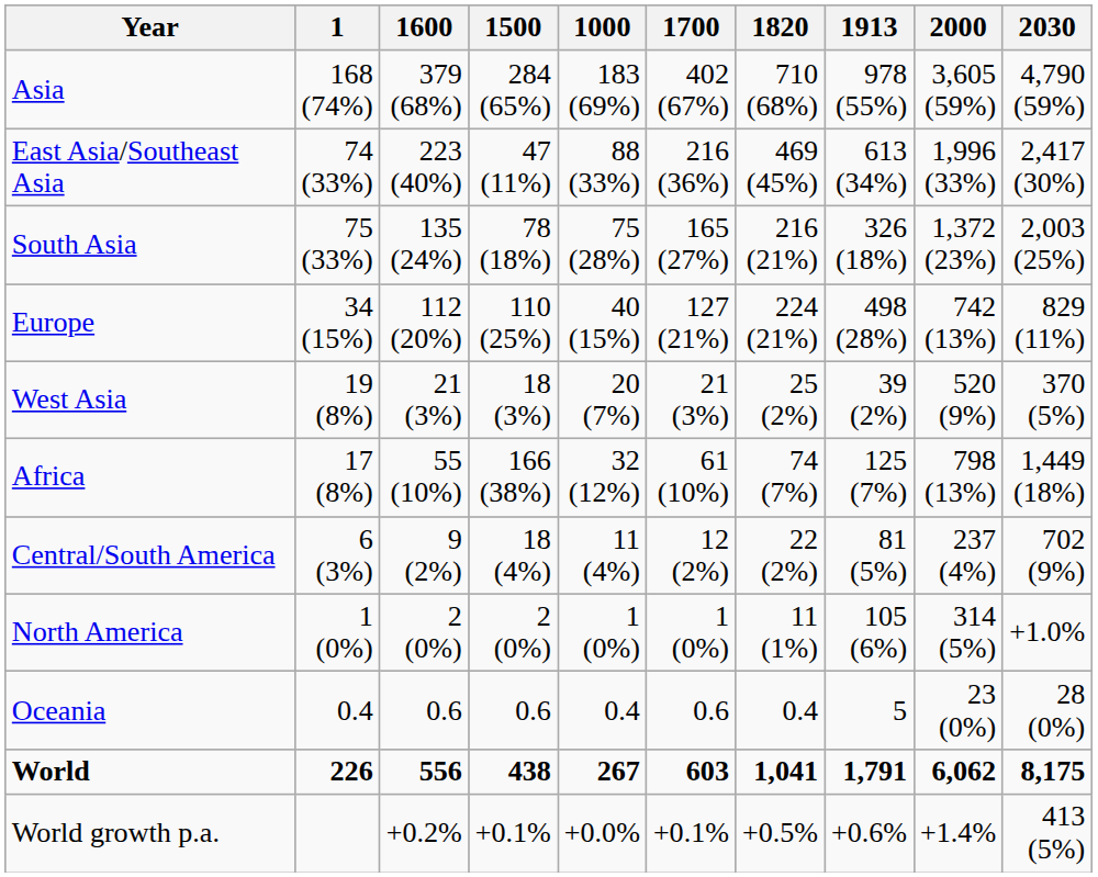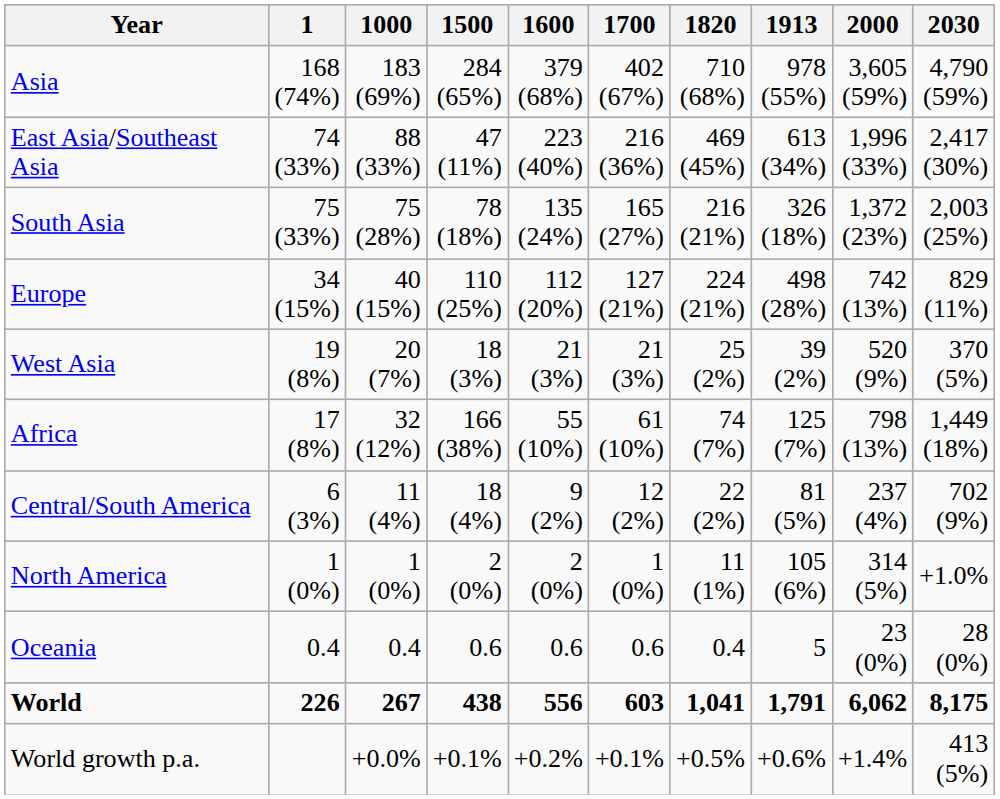 <table class="wikitable sortable" style="text-align: right;">
 <tr>
 <th>Year</th>
 <th>1</th>
+<th>1000</th>
+<th>1500</th>
 <th>1600</th>
-<th>1500</th>
-<th>1000</th>
 <th>1700</th>
 <th>1820</th>
 <th>1913</th>
 <th>2000</th>
 <th>2030</th>
 </tr>
 <tr>
 <td style="text-align: left;"><a href='#'>Asia</a></td>
 <td>168 <br> (74%)</td>
+<td>183 <br> (69%)</td>
+<td>284 <br> (65%)</td>
 <td>379 <br> (68%)</td>
-<td>284 <br> (65%)</td>
-<td>183 <br> (69%)</td>
 <td>402 <br> (67%)</td>
 <td>710 <br> (68%)</td>
 <td>978 <br> (55%)</td>
 <td>3,605 <br> (59%)</td>
 <td>4,790 <br> (59%)</td>
 </tr>
 <tr>
 <td style="text-align: left;"><a href='#'>East Asia</a>/<a href='#'>Southeast Asia</a></td>
 <td>74 <br> (33%)</td>
+<td>88 <br> (33%)</td>
+<td>47 <br> (11%)</td>
 <td>223 <br> (40%)</td>
-<td>47 <br> (11%)</td>
-<td>88 <br> (33%)</td>
 <td>216 <br> (36%)</td>
 <td>469 <br> (45%)</td>
 <td>613 <br> (34%)</td>
 <td>1,996 <br> (33%)</td>
 <td>2,417 <br> (30%)</td>
 </tr>
 <tr>
 <td style="text-align: left;"><a href='#'>South Asia</a></td>
 <td>75 <br> (33%)</td>
+<td>75 <br> (28%)</td>
+<td>78 <br> (18%)</td>
 <td>135 <br> (24%)</td>
-<td>78 <br> (18%)</td>
-<td>75 <br> (28%)</td>
 <td>165 <br> (27%)</td>
 <td>216 <br> (21%)</td>
 <td>326 <br> (18%)</td>
 <td>1,372 <br> (23%)</td>
 <td>2,003 <br> (25%)</td>
 </tr>
 <tr>
 <td style="text-align: left;"><a href='#'>Europe</a></td>
 <td>34 <br> (15%)</td>
+<td>40 <br> (15%)</td>
+<td>110 <br> (25%)</td>
 <td>112 <br> (20%)</td>
-<td>110 <br> (25%)</td>
-<td>40 <br> (15%)</td>
 <td>127 <br> (21%)</td>
 <td>224 <br> (21%)</td>
 <td>498 <br> (28%)</td>
 <td>742 <br> (13%)</td>
 <td>829 <br> (11%)</td>
 </tr>
 <tr>
 <td style="text-align: left;"><a href='#'>West Asia</a></td>
 <td>19 <br> (8%)</td>
+<td>20 <br> (7%)</td>
+<td>18 <br> (3%)</td>
 <td>21 <br> (3%)</td>
-<td>18 <br> (3%)</td>
-<td>20 <br> (7%)</td>
 <td>21 <br> (3%)</td>
 <td>25 <br> (2%)</td>
 <td>39 <br> (2%)</td>
 <td>520 <br> (9%)</td>
 <td>370 <br> (5%)</td>
 </tr>
 <tr>
 <td style="text-align: left;"><a href='#'>Africa</a></td>
 <td>17 <br> (8%)</td>
+<td>32 <br> (12%)</td>
+<td>166 <br> (38%)</td>
 <td>55 <br> (10%)</td>
-<td>166 <br> (38%)</td>
-<td>32 <br> (12%)</td>
 <td>61 <br> (10%)</td>
 <td>74 <br> (7%)</td>
 <td>125 <br> (7%)</td>
 <td>798 <br> (13%)</td>
 <td>1,449 <br> (18%)</td>
 </tr>
 <tr>
 <td style="text-align: left;"><a href='#'>Central/South America</a></td>
 <td>6 <br> (3%)</td>
+<td>11 <br> (4%)</td>
+<td>18 <br> (4%)</td>
 <td>9 <br> (2%)</td>
-<td>18 <br> (4%)</td>
-<td>11 <br> (4%)</td>
 <td>12 <br> (2%)</td>
 <td>22 <br> (2%)</td>
 <td>81 <br> (5%)</td>
 <td>237 <br> (4%)</td>
 <td>702 <br> (9%)</td>
 </tr>
 <tr>
 <td style="text-align: left;"><a href='#'>North America</a></td>
 <td>1 <br> (0%)</td>
+<td>1 <br> (0%)</td>
 <td>2 <br> (0%)</td>
 <td>2 <br> (0%)</td>
-<td>1 <br> (0%)</td>
 <td>1 <br> (0%)</td>
 <td>11 <br> (1%)</td>
 <td>105 <br> (6%)</td>
 <td>314 <br> (5%)</td>
 <td>+1.0%</td>
 </tr>
 <tr>
 <td style="text-align: left;"><a href='#'>Oceania</a></td>
 <td>0.4</td>
+<td>0.4</td>
 <td>0.6</td>
 <td>0.6</td>
-<td>0.4</td>
 <td>0.6</td>
 <td>0.4</td>
 <td>5</td>
 <td>23 <br> (0%)</td>
 <td>28 <br> (0%)</td>
 </tr>
 <tr style="font-weight: bold;" |>
 <td style="text-align: left;">World</td>
 <td>226</td>
+<td>267</td>
+<td>438</td>
 <td>556</td>
-<td>438</td>
-<td>267</td>
 <td>603</td>
 <td>1,041</td>
 <td>1,791</td>
 <td>6,062</td>
 <td>8,175</td>
 </tr>
 <tr>
 <td style="text-align: left;">World growth p.a.</td>
 <td></td>
+<td>+0.0%</td>
+<td>+0.1%</td>
 <td>+0.2%</td>
-<td>+0.1%</td>
-<td>+0.0%</td>
 <td>+0.1%</td>
 <td>+0.5%</td>
 <td>+0.6%</td>
 <td>+1.4%</td>
 <td>413 <br> (5%)</td>
 </tr>
 </table>
